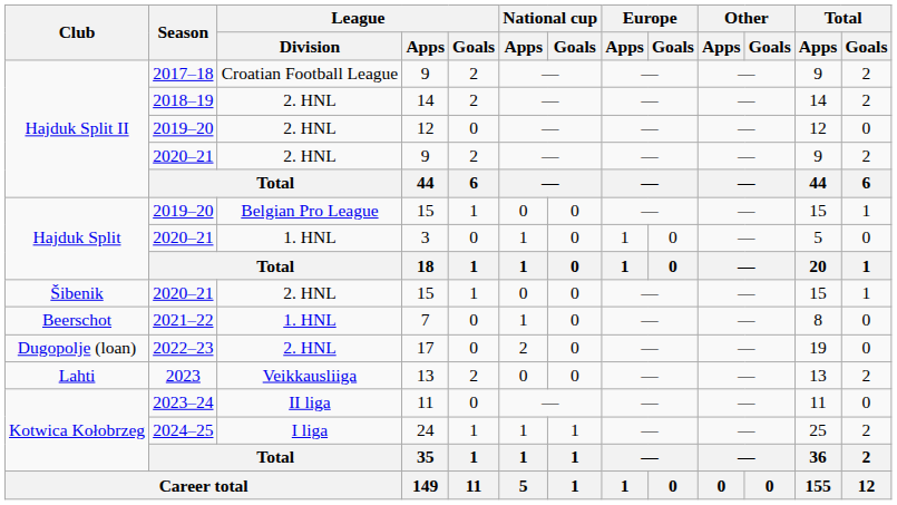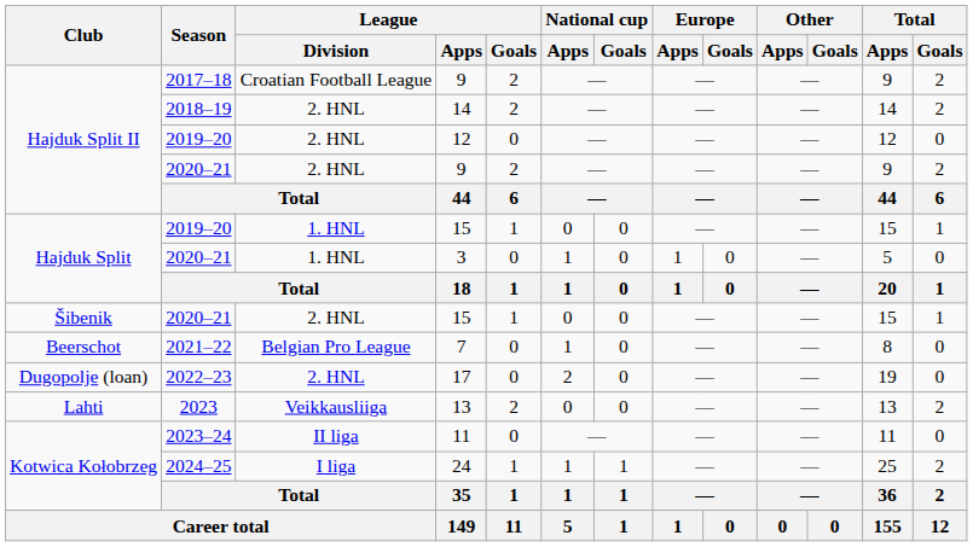 <table class="wikitable" style="text-align: center;">
 <tr>
 <th rowspan="2">Club</th>
 <th rowspan="2">Season</th>
 <th colspan="3">League</th>
 <th colspan="2">National cup</th>
 <th colspan="2">Europe</th>
 <th colspan="2">Other</th>
 <th colspan="2">Total</th>
 </tr>
 <tr>
 <th>Division</th>
 <th>Apps</th>
 <th>Goals</th>
 <th>Apps</th>
 <th>Goals</th>
 <th>Apps</th>
 <th>Goals</th>
 <th>Apps</th>
 <th>Goals</th>
 <th>Apps</th>
 <th>Goals</th>
 </tr>
 <tr>
 <td rowspan="5"><a href='#'>Hajduk Split II</a></td>
 <td><a href='#'>2017–18</a></td>
 <td>Croatian Football League</td>
 <td>9</td>
 <td>2</td>
 <td colspan="2">—</td>
 <td colspan="2">—</td>
 <td colspan="2">—</td>
 <td>9</td>
 <td>2</td>
 </tr>
 <tr>
 <td><a href='#'>2018–19</a></td>
 <td>2. HNL</td>
 <td>14</td>
 <td>2</td>
 <td colspan="2">—</td>
 <td colspan="2">—</td>
 <td colspan="2">—</td>
 <td>14</td>
 <td>2</td>
 </tr>
 <tr>
 <td><a href='#'>2019–20</a></td>
 <td>2. HNL</td>
 <td>12</td>
 <td>0</td>
 <td colspan="2">—</td>
 <td colspan="2">—</td>
 <td colspan="2">—</td>
 <td>12</td>
 <td>0</td>
 </tr>
 <tr>
 <td><a href='#'>2020–21</a></td>
 <td>2. HNL</td>
 <td>9</td>
 <td>2</td>
 <td colspan="2">—</td>
 <td colspan="2">—</td>
 <td colspan="2">—</td>
 <td>9</td>
 <td>2</td>
 </tr>
 <tr>
 <th colspan="2">Total</th>
 <th>44</th>
 <th>6</th>
 <th colspan="2">—</th>
 <th colspan="2">—</th>
 <th colspan="2">—</th>
 <th>44</th>
 <th>6</th>
 </tr>
 <tr>
 <td rowspan="3"><a href='#'>Hajduk Split</a></td>
 <td><a href='#'>2019–20</a></td>
-<td><a href='#'>Belgian Pro League</a></td>
+<td><a href='#'>1. HNL</a></td>
 <td>15</td>
 <td>1</td>
 <td>0</td>
 <td>0</td>
 <td colspan="2">—</td>
 <td colspan="2">—</td>
 <td>15</td>
 <td>1</td>
 </tr>
 <tr>
 <td><a href='#'>2020–21</a></td>
 <td>1. HNL</td>
 <td>3</td>
 <td>0</td>
 <td>1</td>
 <td>0</td>
 <td>1</td>
 <td>0</td>
 <td colspan="2">—</td>
 <td>5</td>
 <td>0</td>
 </tr>
 <tr>
 <th colspan="2">Total</th>
 <th>18</th>
 <th>1</th>
 <th>1</th>
 <th>0</th>
 <th>1</th>
 <th>0</th>
 <th colspan="2">—</th>
 <th>20</th>
 <th>1</th>
 </tr>
 <tr>
 <td><a href='#'>Šibenik</a></td>
 <td><a href='#'>2020–21</a></td>
 <td>2. HNL</td>
 <td>15</td>
 <td>1</td>
 <td>0</td>
 <td>0</td>
 <td colspan="2">—</td>
 <td colspan="2">—</td>
 <td>15</td>
 <td>1</td>
 </tr>
 <tr>
 <td><a href='#'>Beerschot</a></td>
 <td><a href='#'>2021–22</a></td>
-<td><a href='#'>1. HNL</a></td>
+<td><a href='#'>Belgian Pro League</a></td>
 <td>7</td>
 <td>0</td>
 <td>1</td>
 <td>0</td>
 <td colspan="2">—</td>
 <td colspan="2">—</td>
 <td>8</td>
 <td>0</td>
 </tr>
 <tr>
 <td><a href='#'>Dugopolje</a> (loan)</td>
 <td><a href='#'>2022–23</a></td>
 <td><a href='#'>2. HNL</a></td>
 <td>17</td>
 <td>0</td>
 <td>2</td>
 <td>0</td>
 <td colspan="2">—</td>
 <td colspan="2">—</td>
 <td>19</td>
 <td>0</td>
 </tr>
 <tr>
 <td><a href='#'>Lahti</a></td>
 <td><a href='#'>2023</a></td>
 <td><a href='#'>Veikkausliiga</a></td>
 <td>13</td>
 <td>2</td>
 <td>0</td>
 <td>0</td>
 <td colspan="2">—</td>
 <td colspan="2">—</td>
 <td>13</td>
 <td>2</td>
 </tr>
 <tr>
 <td rowspan="3"><a href='#'>Kotwica Kołobrzeg</a></td>
 <td><a href='#'>2023–24</a></td>
 <td><a href='#'>II liga</a></td>
 <td>11</td>
 <td>0</td>
 <td colspan="2">—</td>
 <td colspan="2">—</td>
 <td colspan="2">—</td>
 <td>11</td>
 <td>0</td>
 </tr>
 <tr>
 <td><a href='#'>2024–25</a></td>
 <td><a href='#'>I liga</a></td>
 <td>24</td>
 <td>1</td>
 <td>1</td>
 <td>1</td>
 <td colspan="2">—</td>
 <td colspan="2">—</td>
 <td>25</td>
 <td>2</td>
 </tr>
 <tr>
 <th colspan="2">Total</th>
 <th>35</th>
 <th>1</th>
 <th>1</th>
 <th>1</th>
 <th colspan="2">—</th>
 <th colspan="2">—</th>
 <th>36</th>
 <th>2</th>
 </tr>
 <tr>
 <th colspan="3">Career total</th>
 <th>149</th>
 <th>11</th>
 <th>5</th>
 <th>1</th>
 <th>1</th>
 <th>0</th>
 <th>0</th>
 <th>0</th>
 <th>155</th>
 <th>12</th>
 </tr>
 </table>
